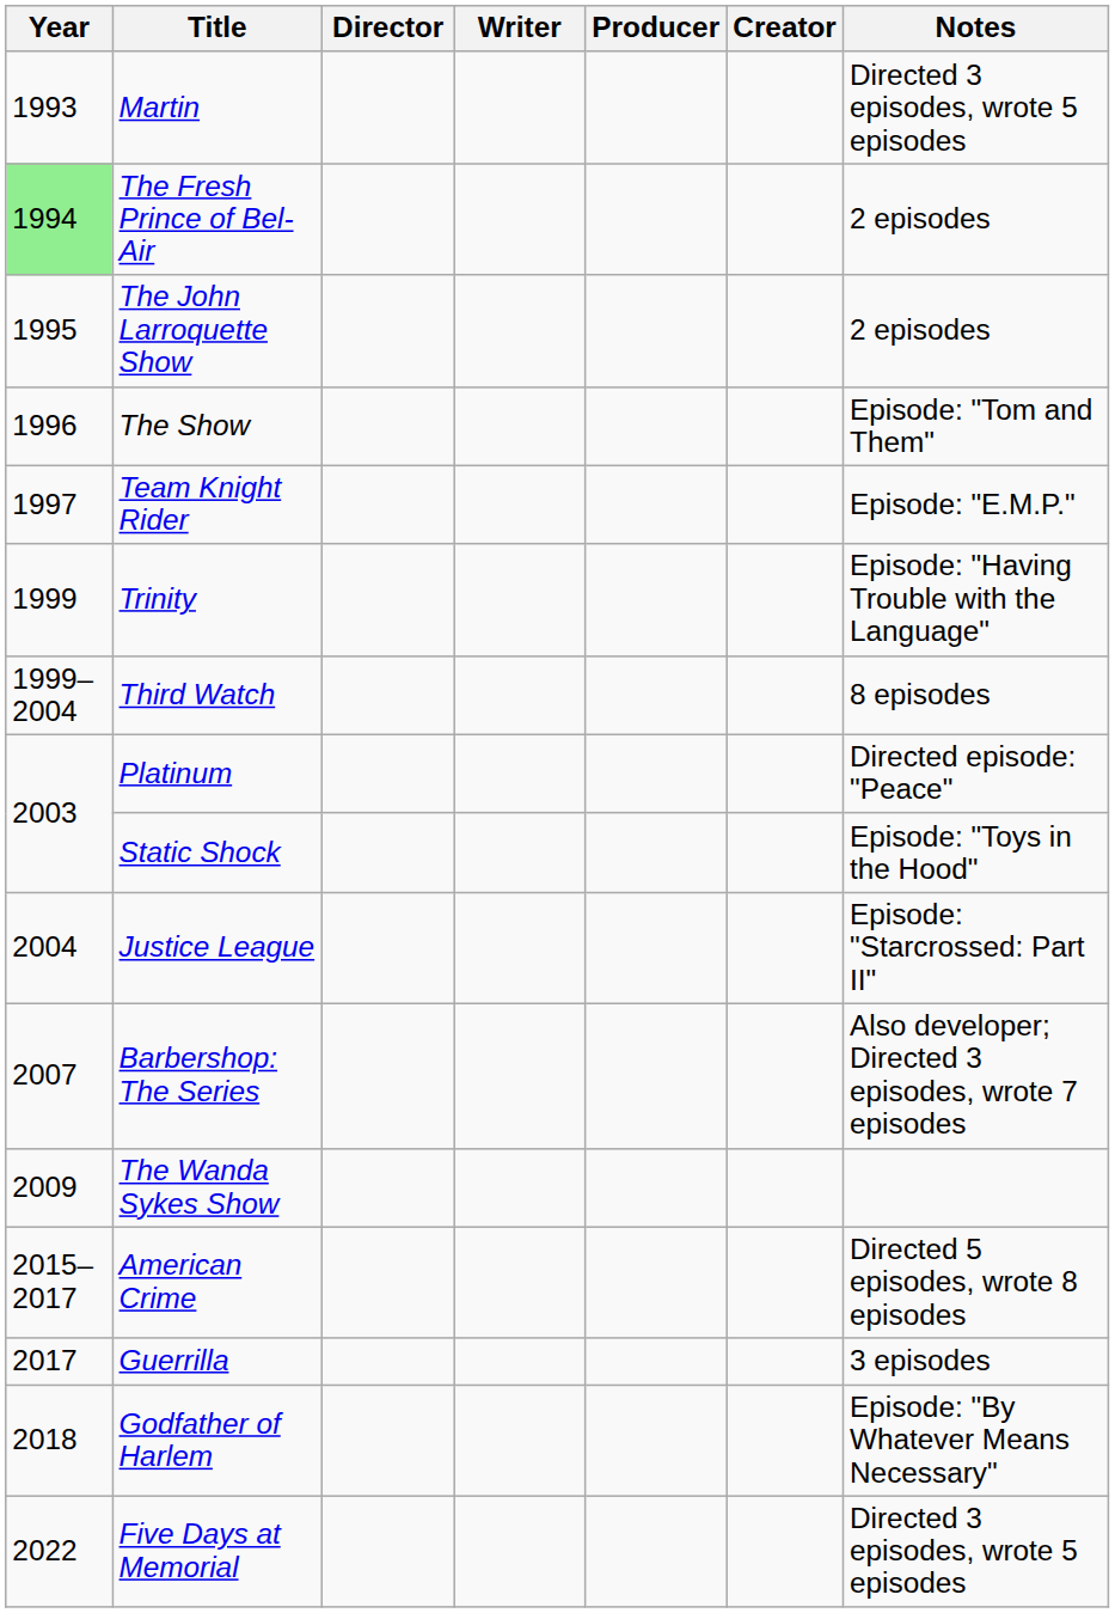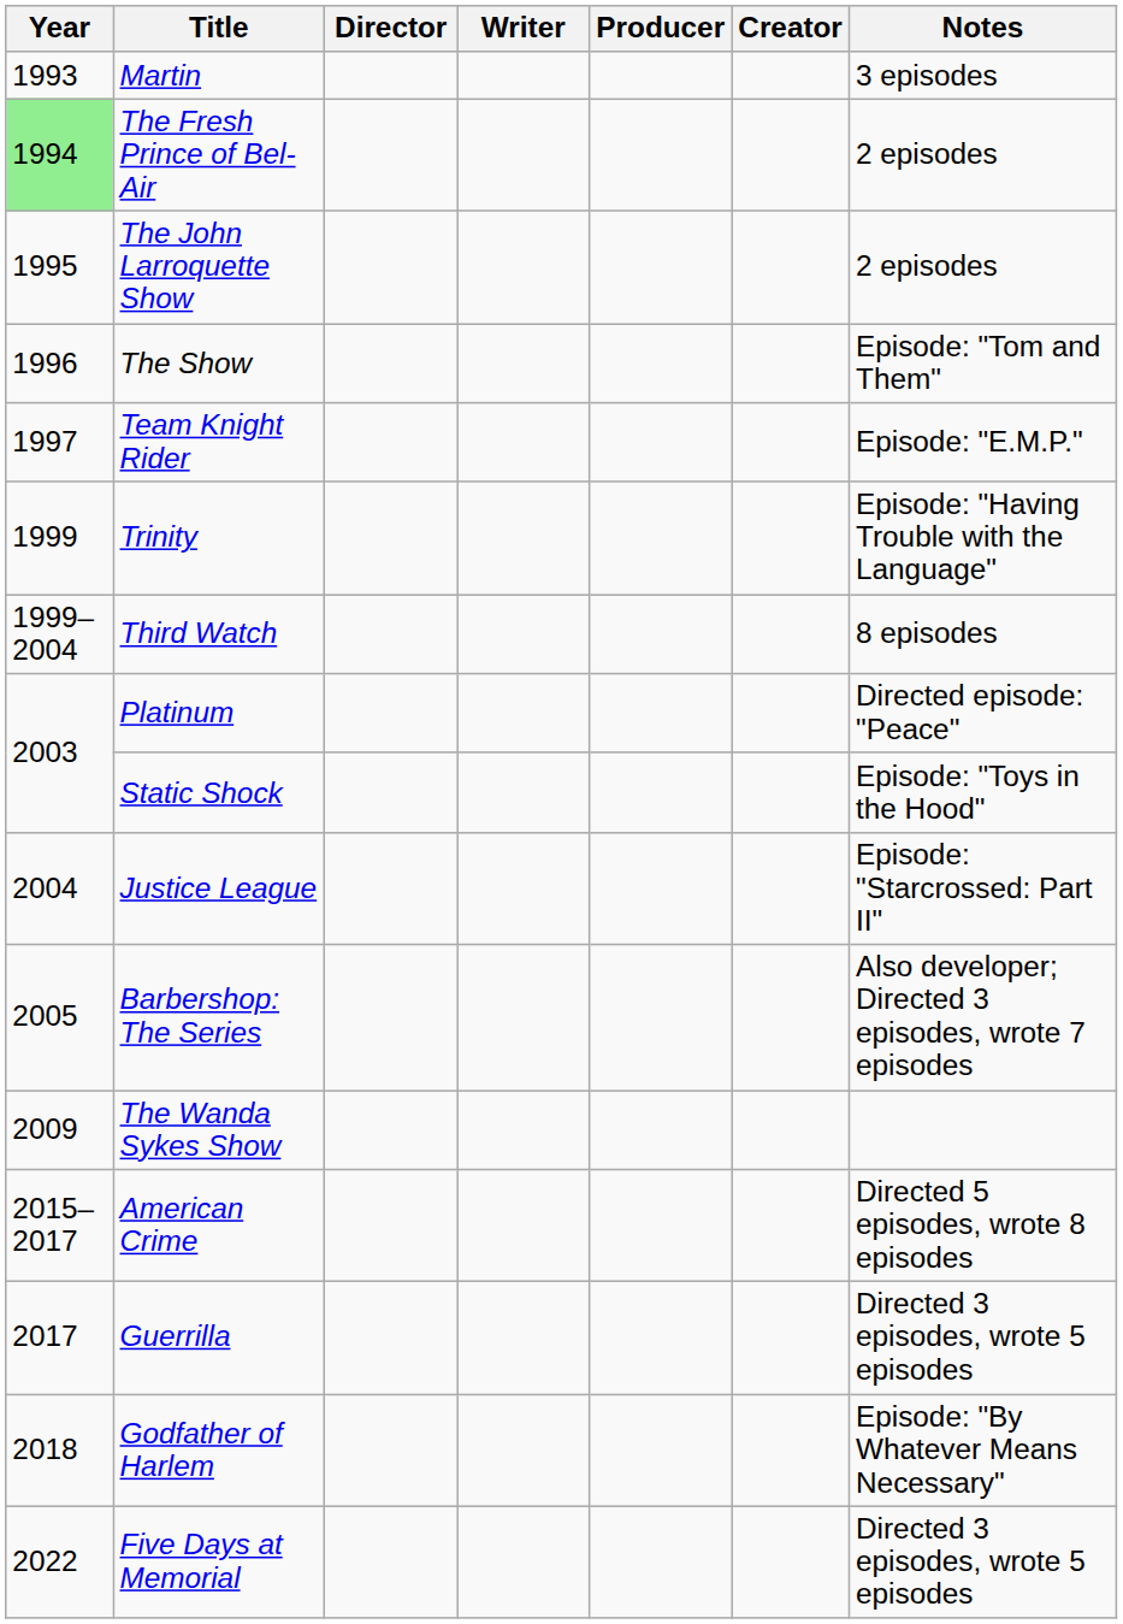 <table class="wikitable">
 <tr>
 <th>Year</th>
 <th>Title</th>
 <th width=65>Director</th>
 <th width=65>Writer</th>
 <th>Producer</th>
 <th>Creator</th>
 <th>Notes</th>
 </tr>
 <tr>
 <td>1993</td>
 <td><em><a href='#'>Martin</a></em></td>
 <td></td>
 <td></td>
 <td></td>
 <td></td>
-<td>Directed 3 episodes, wrote 5 episodes</td>
+<td>3 episodes</td>
 </tr>
 <tr>
 <td style="background: lightgreen;">1994</td>
 <td><em><a href='#'>The Fresh Prince of Bel-Air</a></em></td>
 <td></td>
 <td></td>
 <td></td>
 <td></td>
 <td>2 episodes</td>
 </tr>
 <tr>
 <td>1995</td>
 <td><em><a href='#'>The John Larroquette Show</a></em></td>
 <td></td>
 <td></td>
 <td></td>
 <td></td>
 <td>2 episodes</td>
 </tr>
 <tr>
 <td>1996</td>
 <td><em>The Show</em></td>
 <td></td>
 <td></td>
 <td></td>
 <td></td>
 <td>Episode: "Tom and Them"</td>
 </tr>
 <tr>
 <td>1997</td>
 <td><em><a href='#'>Team Knight Rider</a></em></td>
 <td></td>
 <td></td>
 <td></td>
 <td></td>
 <td>Episode: "E.M.P."</td>
 </tr>
 <tr>
 <td>1999</td>
 <td><em><a href='#'>Trinity</a></em></td>
 <td></td>
 <td></td>
 <td></td>
 <td></td>
 <td>Episode: "Having Trouble with the Language"</td>
 </tr>
 <tr>
 <td>1999–2004</td>
 <td><em><a href='#'>Third Watch</a></em></td>
 <td></td>
 <td></td>
 <td></td>
 <td></td>
 <td>8 episodes</td>
 </tr>
 <tr>
 <td rowspan=2>2003</td>
 <td><em><a href='#'>Platinum</a></em></td>
 <td></td>
 <td></td>
 <td></td>
 <td></td>
 <td>Directed episode: "Peace"</td>
 </tr>
 <tr>
 <td><em><a href='#'>Static Shock</a></em></td>
 <td></td>
 <td></td>
 <td></td>
 <td></td>
 <td>Episode: "Toys in the Hood"</td>
 </tr>
 <tr>
 <td>2004</td>
 <td><em><a href='#'>Justice League</a></em></td>
 <td></td>
 <td></td>
 <td></td>
 <td></td>
 <td>Episode: "Starcrossed: Part II"</td>
 </tr>
 <tr>
-<td>2007</td>
+<td>2005</td>
 <td><em><a href='#'>Barbershop: The Series</a></em></td>
 <td></td>
 <td></td>
 <td></td>
 <td></td>
 <td>Also developer;<br>Directed 3 episodes, wrote 7 episodes</td>
 </tr>
 <tr>
 <td>2009</td>
 <td><em><a href='#'>The Wanda Sykes Show</a></em></td>
 <td></td>
 <td></td>
 <td></td>
 <td></td>
 <td></td>
 </tr>
 <tr>
 <td>2015–2017</td>
 <td><em><a href='#'>American Crime</a></em></td>
 <td></td>
 <td></td>
 <td></td>
 <td></td>
 <td>Directed 5 episodes, wrote 8 episodes</td>
 </tr>
 <tr>
 <td>2017</td>
 <td><em><a href='#'>Guerrilla</a></em></td>
 <td></td>
 <td></td>
 <td></td>
 <td></td>
-<td>3 episodes</td>
+<td>Directed 3 episodes, wrote 5 episodes</td>
 </tr>
 <tr>
 <td>2018</td>
 <td><em><a href='#'>Godfather of Harlem</a></em></td>
 <td></td>
 <td></td>
 <td></td>
 <td></td>
 <td>Episode: "By Whatever Means Necessary"</td>
 </tr>
 <tr>
 <td>2022</td>
 <td><em><a href='#'>Five Days at Memorial</a></em></td>
 <td></td>
 <td></td>
 <td></td>
 <td></td>
 <td>Directed 3 episodes, wrote 5 episodes</td>
 </tr>
 </table>
